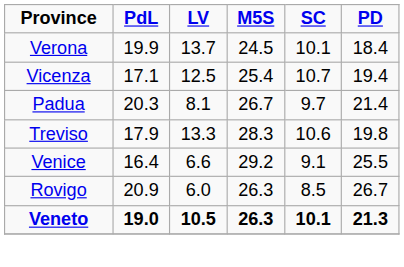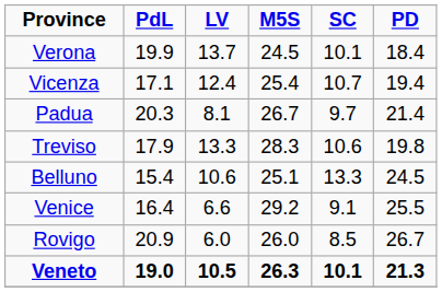 <table class="wikitable" style="text-align:center; width:350px">
 <tr>
 <td style="width:100px"><strong>Province</strong></td>
 <td style="width:50px"><strong><a href='#'>PdL</a></strong></td>
 <td style="width:50px"><strong><a href='#'>LV</a></strong></td>
 <td style="width:50px"><strong><a href='#'>M5S</a></strong></td>
 <td style="width:50px"><strong><a href='#'>SC</a></strong></td>
 <td style="width:50px"><strong><a href='#'>PD</a></strong></td>
 </tr>
 <tr>
 <td><a href='#'>Verona</a></td>
 <td>19.9</td>
 <td>13.7</td>
 <td>24.5</td>
 <td>10.1</td>
 <td>18.4</td>
 </tr>
 <tr>
 <td><a href='#'>Vicenza</a></td>
 <td>17.1</td>
-<td>12.5</td>
+<td>12.4</td>
 <td>25.4</td>
 <td>10.7</td>
 <td>19.4</td>
 </tr>
 <tr>
 <td><a href='#'>Padua</a></td>
 <td>20.3</td>
 <td>8.1</td>
 <td>26.7</td>
 <td>9.7</td>
 <td>21.4</td>
 </tr>
 <tr>
 <td><a href='#'>Treviso</a></td>
 <td>17.9</td>
 <td>13.3</td>
 <td>28.3</td>
 <td>10.6</td>
 <td>19.8</td>
 </tr>
 <tr>
+<td><a href='#'>Belluno</a></td>
+<td>15.4</td>
+<td>10.6</td>
+<td>25.1</td>
+<td>13.3</td>
+<td>24.5</td>
+</tr>
+<tr>
 <td><a href='#'>Venice</a></td>
 <td>16.4</td>
 <td>6.6</td>
 <td>29.2</td>
 <td>9.1</td>
 <td>25.5</td>
 </tr>
 <tr>
 <td><a href='#'>Rovigo</a></td>
 <td>20.9</td>
 <td>6.0</td>
-<td>26.3</td>
+<td>26.0</td>
 <td>8.5</td>
 <td>26.7</td>
 </tr>
 <tr>
 <td><strong><a href='#'>Veneto</a></strong></td>
 <td><strong>19.0</strong></td>
 <td><strong>10.5</strong></td>
 <td><strong>26.3</strong></td>
 <td><strong>10.1</strong></td>
 <td><strong>21.3</strong></td>
 </tr>
 <tr>
 </tr>
 </table>
